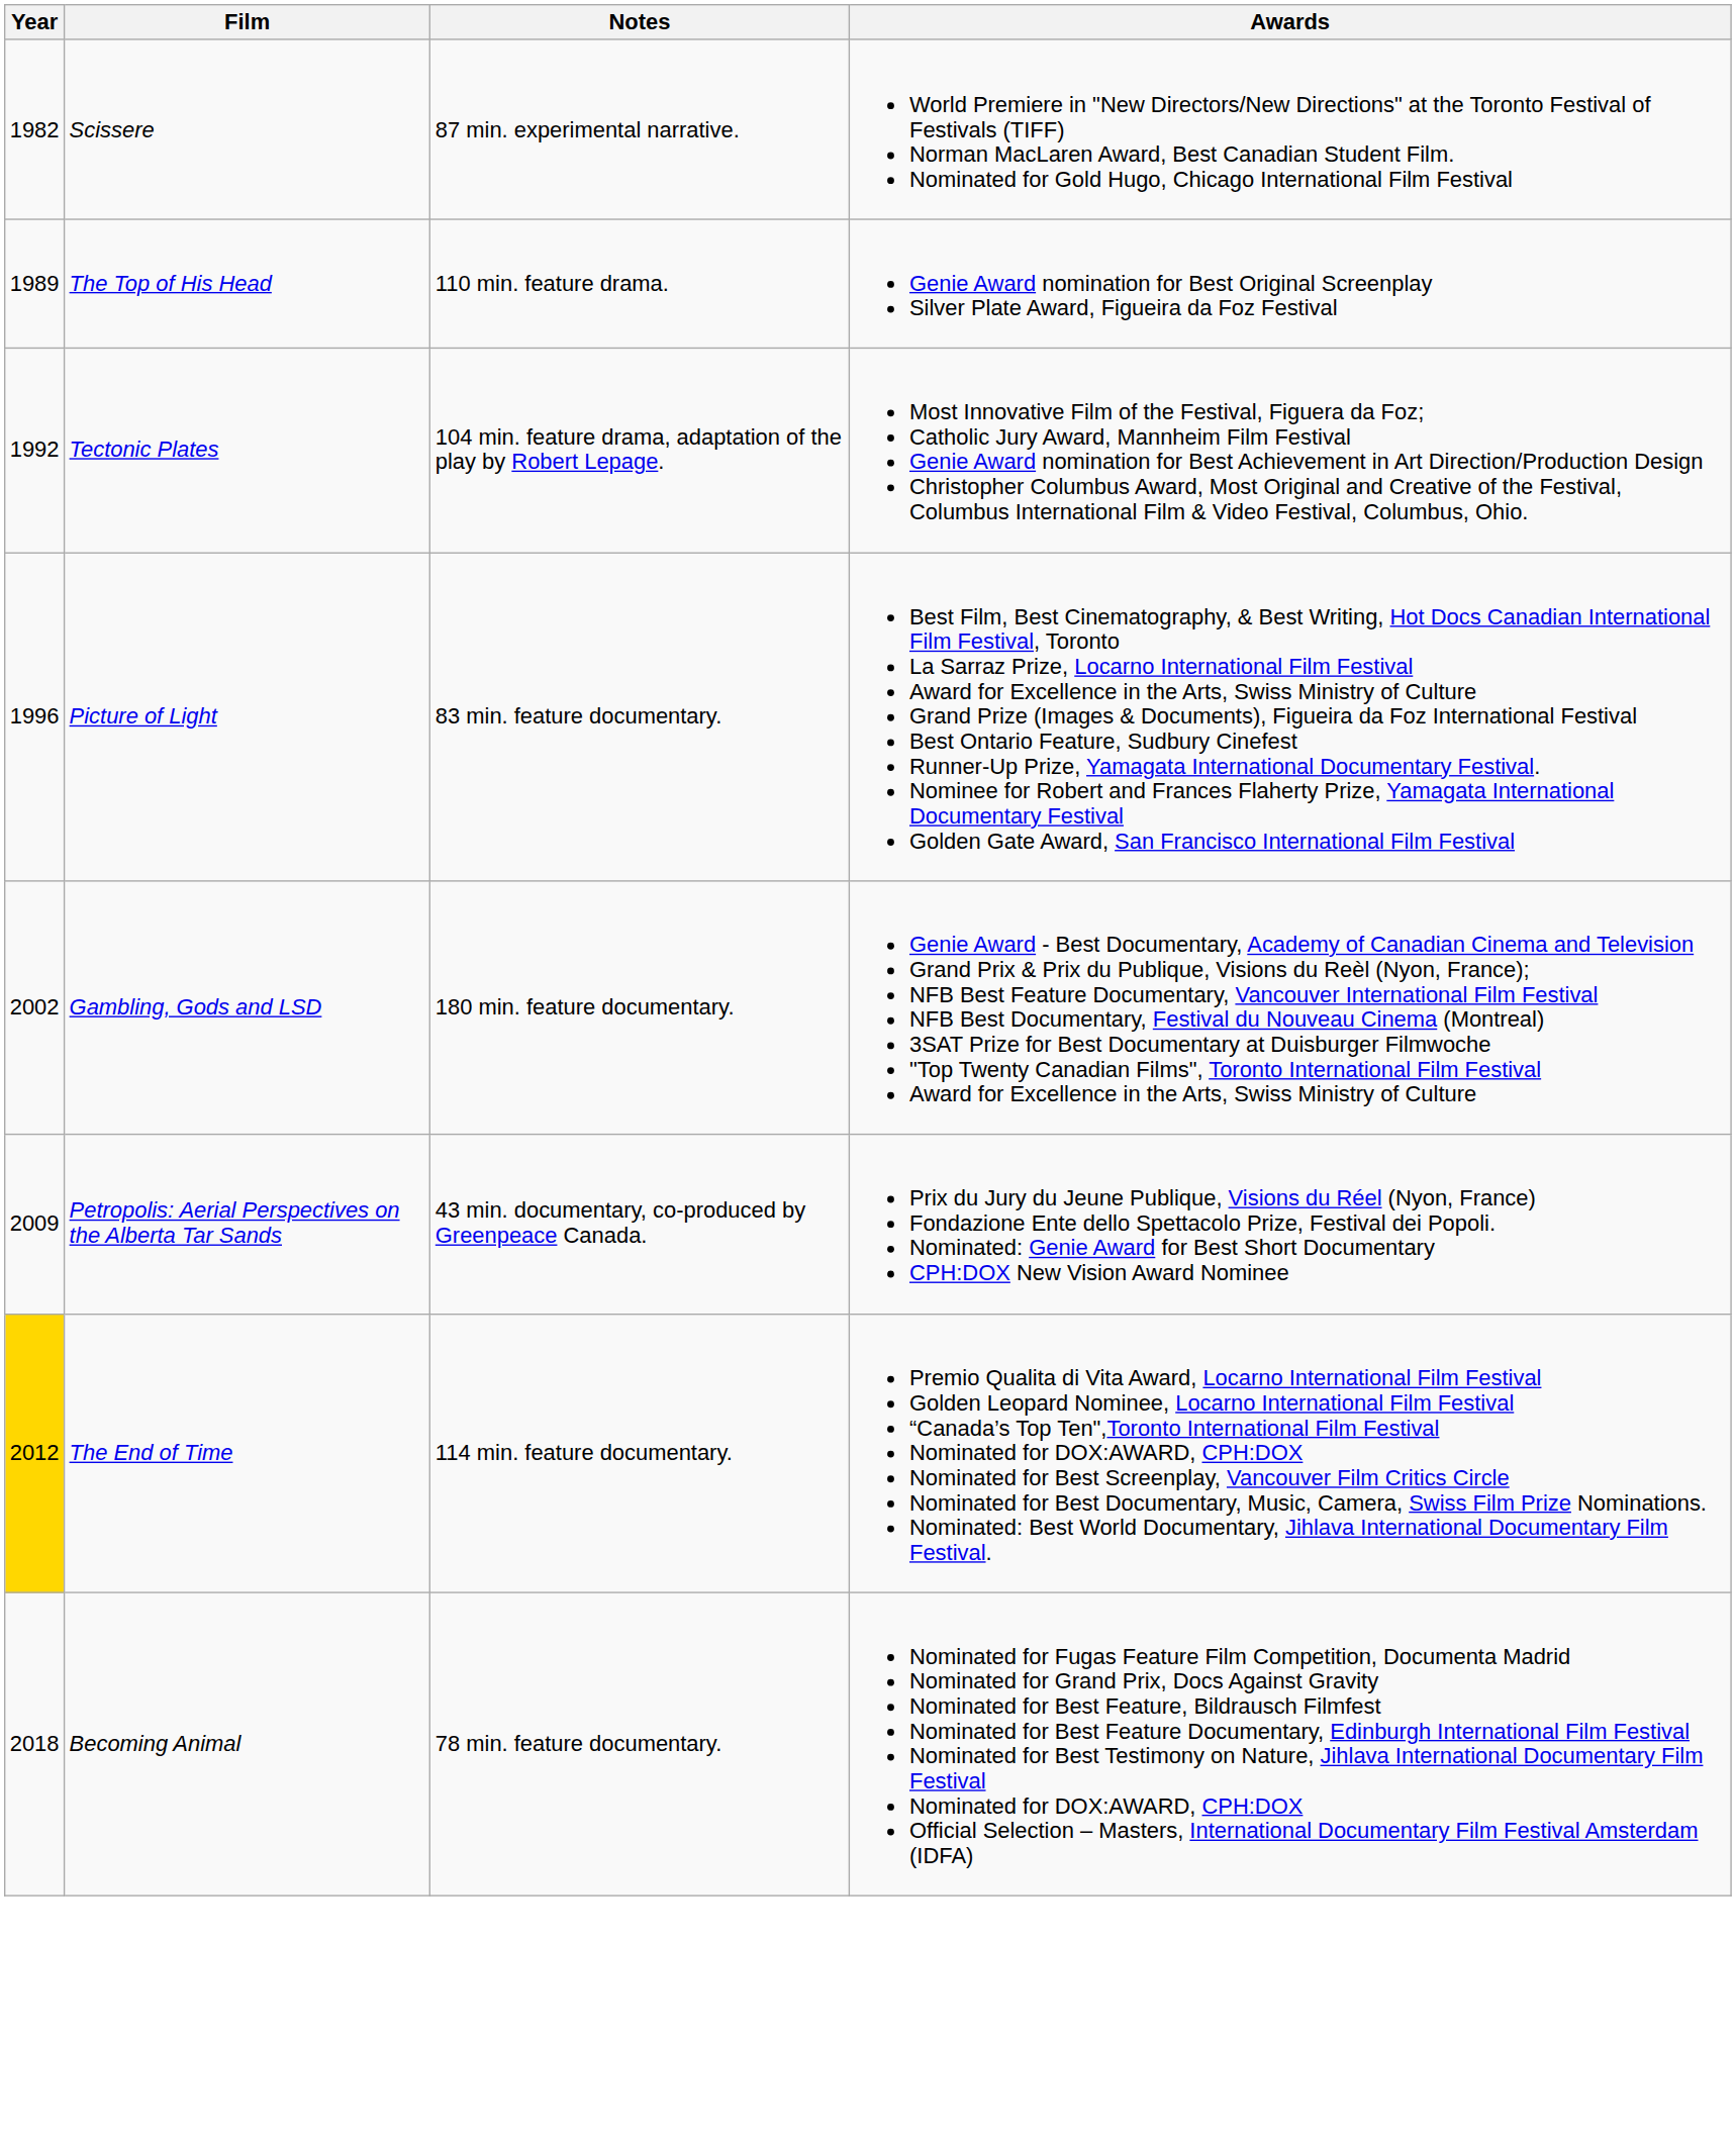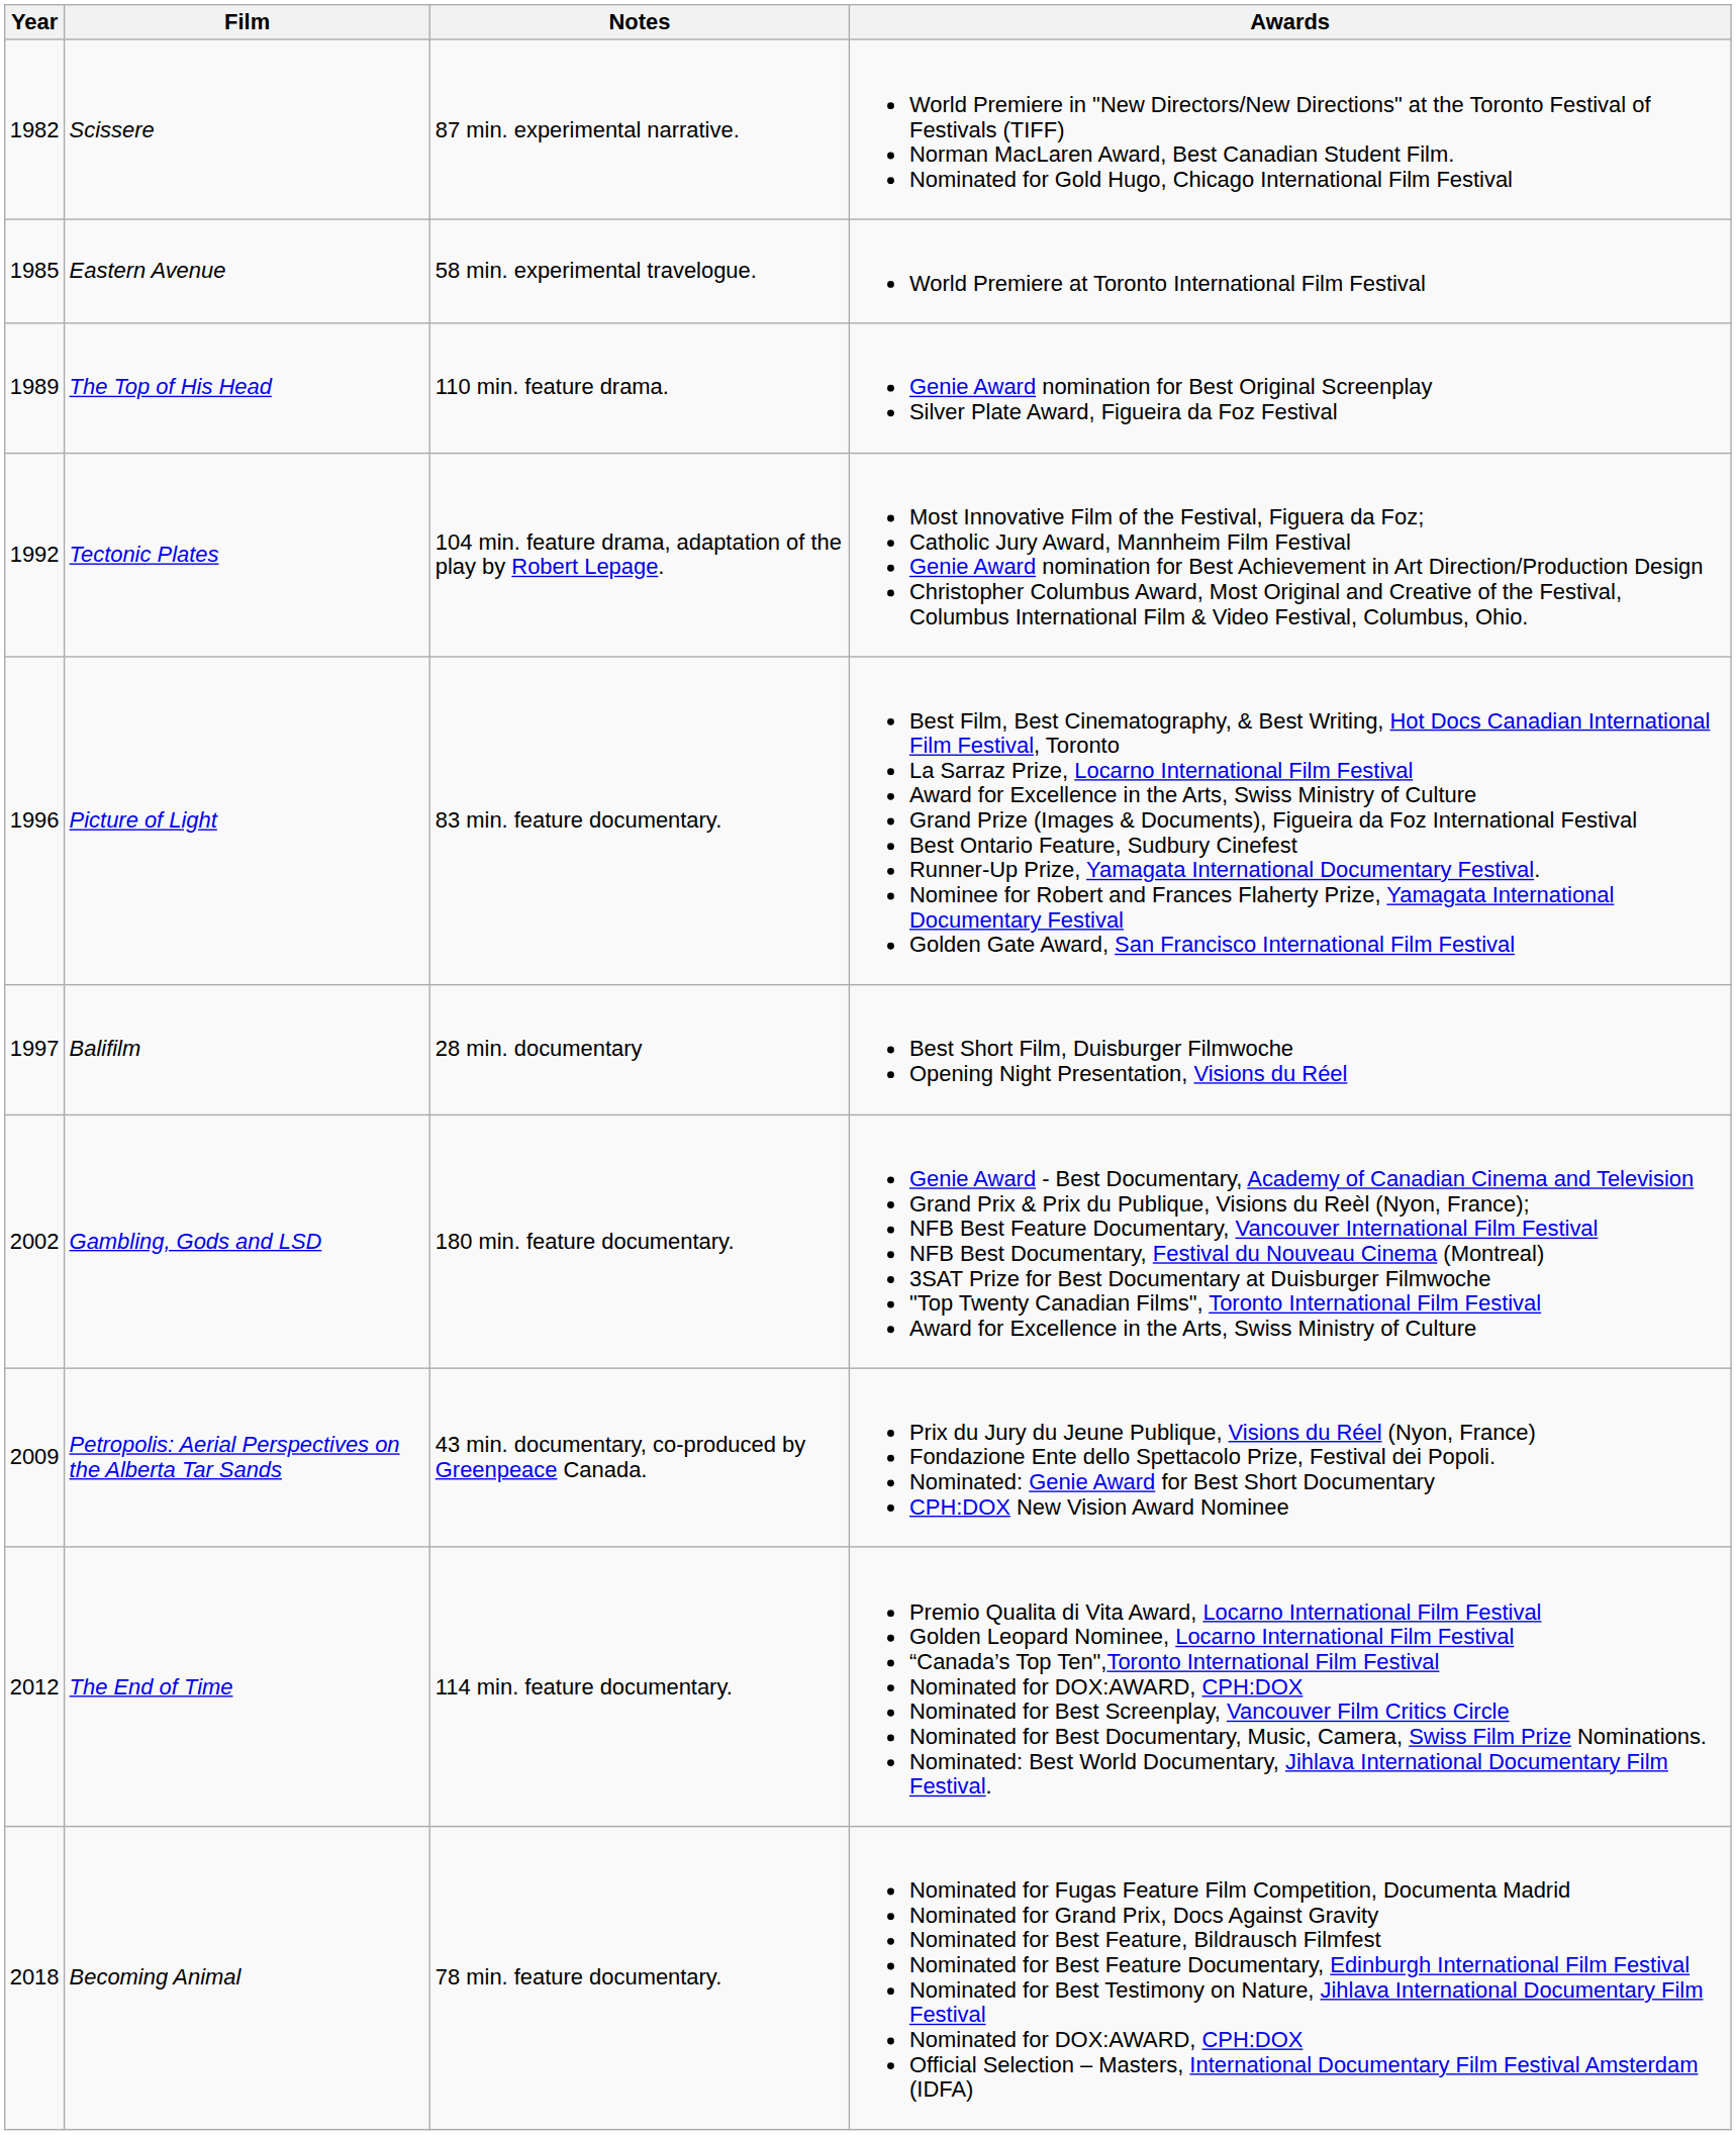 <table class="wikitable">
 <tr>
 <th>Year</th>
 <th>Film</th>
 <th>Notes</th>
 <th>Awards</th>
 </tr>
 <tr>
 <td>1982</td>
 <td><em>Scissere</em></td>
 <td>87 min. experimental narrative.</td>
 <td><br><ul><li>World Premiere in "New Directors/New Directions" at the Toronto Festival of Festivals (TIFF)</li><li>Norman MacLaren Award, Best Canadian Student Film.</li><li>Nominated for Gold Hugo, Chicago International Film Festival</li></ul></td>
+</tr>
+<tr>
+<td>1985</td>
+<td><em>Eastern Avenue</em></td>
+<td>58 min. experimental travelogue.</td>
+<td><br><ul><li>World Premiere at Toronto International Film Festival</li></ul></td>
 </tr>
 <tr>
 <td>1989</td>
 <td><em><a href='#'>The Top of His Head</a></em></td>
 <td>110 min. feature drama.</td>
 <td><br><ul><li><a href='#'>Genie Award</a> nomination for Best Original Screenplay</li><li>Silver Plate Award, Figueira da Foz Festival</li></ul></td>
 </tr>
 <tr>
 <td>1992</td>
 <td><em><a href='#'>Tectonic Plates</a></em></td>
 <td>104 min. feature drama, adaptation of the play by <a href='#'>Robert Lepage</a>.</td>
 <td><br><ul><li>Most Innovative Film of the Festival, Figuera da Foz;</li><li>Catholic Jury Award, Mannheim Film Festival</li><li><a href='#'>Genie Award</a> nomination for Best Achievement in Art Direction/Production Design</li><li>Christopher Columbus Award, Most Original and Creative of the Festival, Columbus International Film & Video Festival, Columbus, Ohio.</li></ul></td>
 </tr>
 <tr>
 <td>1996</td>
 <td><em><a href='#'>Picture of Light</a></em></td>
 <td>83 min. feature documentary.</td>
 <td><br><ul><li>Best Film, Best Cinematography, & Best Writing, <a href='#'>Hot Docs Canadian International Film Festival</a>, Toronto</li><li>La Sarraz Prize, <a href='#'>Locarno International Film Festival</a></li><li>Award for Excellence in the Arts, Swiss Ministry of Culture</li><li>Grand Prize (Images & Documents), Figueira da Foz International Festival</li><li>Best Ontario Feature, Sudbury Cinefest</li><li>Runner-Up Prize, <a href='#'>Yamagata International Documentary Festival</a>.</li><li>Nominee for Robert and Frances Flaherty Prize, <a href='#'>Yamagata International Documentary Festival</a></li><li>Golden Gate Award, <a href='#'>San Francisco International Film Festival</a></li></ul></td>
 </tr>
 <tr>
+<td>1997</td>
+<td><em>Balifilm</em></td>
+<td>28 min. documentary</td>
+<td><br><ul><li>Best Short Film, Duisburger Filmwoche</li><li>Opening Night Presentation, <a href='#'>Visions du Réel</a></li></ul></td>
+</tr>
+<tr>
 <td>2002</td>
 <td><em><a href='#'>Gambling, Gods and LSD</a></em></td>
 <td>180 min. feature documentary.</td>
 <td><br><ul><li><a href='#'>Genie Award</a> - Best Documentary, <a href='#'>Academy of Canadian Cinema and Television</a></li><li>Grand Prix & Prix du Publique, Visions du Reèl (Nyon, France);</li><li>NFB Best Feature Documentary, <a href='#'>Vancouver International Film Festival</a></li><li>NFB Best Documentary, <a href='#'>Festival du Nouveau Cinema</a> (Montreal)</li><li>3SAT Prize for Best Documentary at Duisburger Filmwoche</li><li>"Top Twenty Canadian Films", <a href='#'>Toronto International Film Festival</a></li><li>Award for Excellence in the Arts, Swiss Ministry of Culture</li></ul></td>
 </tr>
 <tr>
 <td>2009</td>
 <td><em><a href='#'>Petropolis: Aerial Perspectives on the Alberta Tar Sands</a></em></td>
 <td>43 min. documentary, co-produced by <a href='#'>Greenpeace</a> Canada.</td>
 <td><br><ul><li>Prix du Jury du Jeune Publique, <a href='#'>Visions du Réel</a> (Nyon, France)</li><li>Fondazione Ente dello Spettacolo Prize, Festival dei Popoli.</li><li>Nominated: <a href='#'>Genie Award</a> for Best Short Documentary</li><li><a href='#'>CPH:DOX</a> New Vision Award Nominee</li></ul></td>
 </tr>
 <tr>
-<td style="background: gold;">2012</td>
+<td>2012</td>
 <td><em><a href='#'>The End of Time</a></em></td>
 <td>114 min. feature documentary.</td>
 <td><br><ul><li>Premio Qualita di Vita Award, <a href='#'>Locarno International Film Festival</a></li><li>Golden Leopard Nominee, <a href='#'>Locarno International Film Festival</a></li><li>“Canada’s Top Ten",<a href='#'>Toronto International Film Festival</a></li><li>Nominated for DOX:AWARD, <a href='#'>CPH:DOX</a></li><li>Nominated for Best Screenplay, <a href='#'>Vancouver Film Critics Circle</a></li><li>Nominated for Best Documentary, Music, Camera, <a href='#'>Swiss Film Prize</a> Nominations.</li><li>Nominated: Best World Documentary, <a href='#'>Jihlava International Documentary Film Festival</a>.</li></ul></td>
 </tr>
 <tr>
 <td>2018</td>
 <td><em>Becoming Animal</em></td>
 <td>78 min. feature documentary.</td>
 <td><br><ul><li>Nominated for Fugas Feature Film Competition, Documenta Madrid</li><li>Nominated for Grand Prix, Docs Against Gravity</li><li>Nominated for Best Feature, Bildrausch Filmfest</li><li>Nominated for Best Feature Documentary, <a href='#'>Edinburgh International Film Festival</a></li><li>Nominated for Best Testimony on Nature, <a href='#'>Jihlava International Documentary Film Festival</a></li><li>Nominated for DOX:AWARD, <a href='#'>CPH:DOX</a></li><li>Official Selection – Masters, <a href='#'>International Documentary Film Festival Amsterdam</a> (IDFA)</li></ul></td>
 </tr>
 </table>
